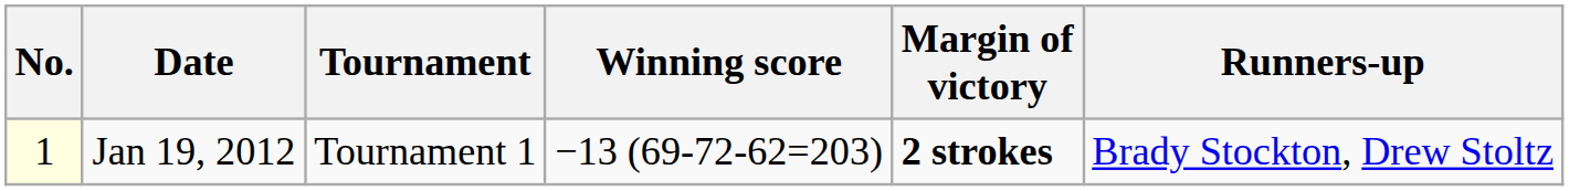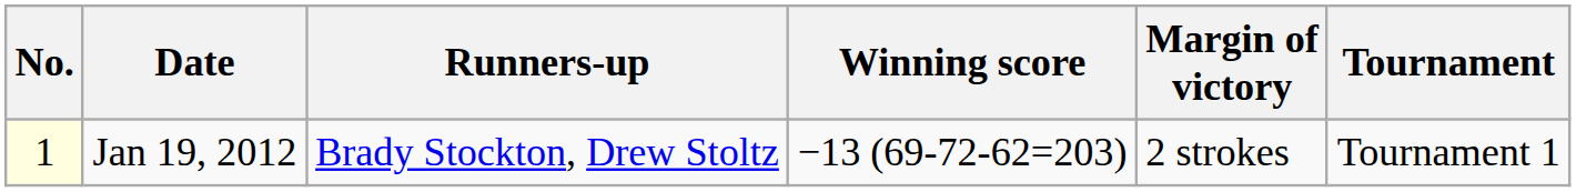 <table class="wikitable" style="font-size:95%;">
 <tr>
 <th>No.</th>
 <th>Date</th>
-<th>Tournament</th>
+<th>Runners-up</th>
 <th>Winning score</th>
 <th>Margin of<br>victory</th>
-<th>Runners-up</th>
+<th>Tournament</th>
 </tr>
 <tr>
 <td align=center style="background: lightyellow;">1</td>
 <td align=right>Jan 19, 2012</td>
+<td> <a href='#'>Brady Stockton</a>,  <a href='#'>Drew Stoltz</a></td>
+<td>−13 (69-72-62=203)</td>
+<td>2 strokes</td>
 <td>Tournament 1</td>
-<td>−13 (69-72-62=203)</td>
-<td><strong>2 strokes</strong></td>
-<td> <a href='#'>Brady Stockton</a>,  <a href='#'>Drew Stoltz</a></td>
 </tr>
 </table>
